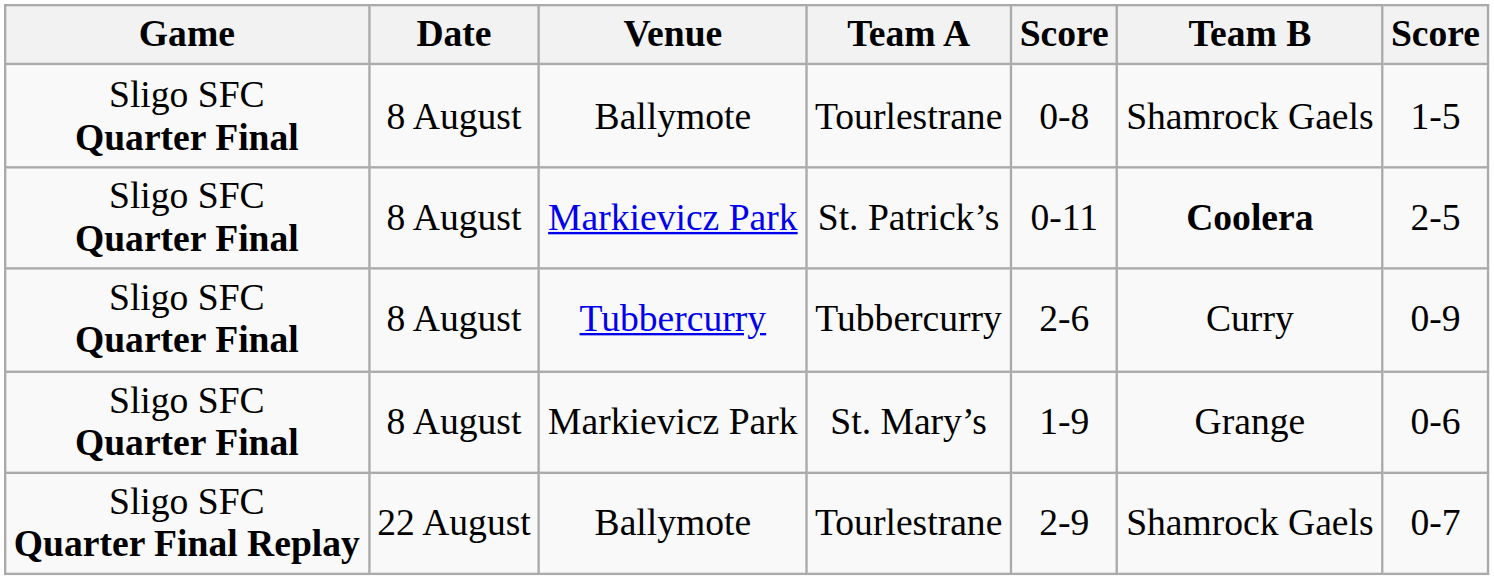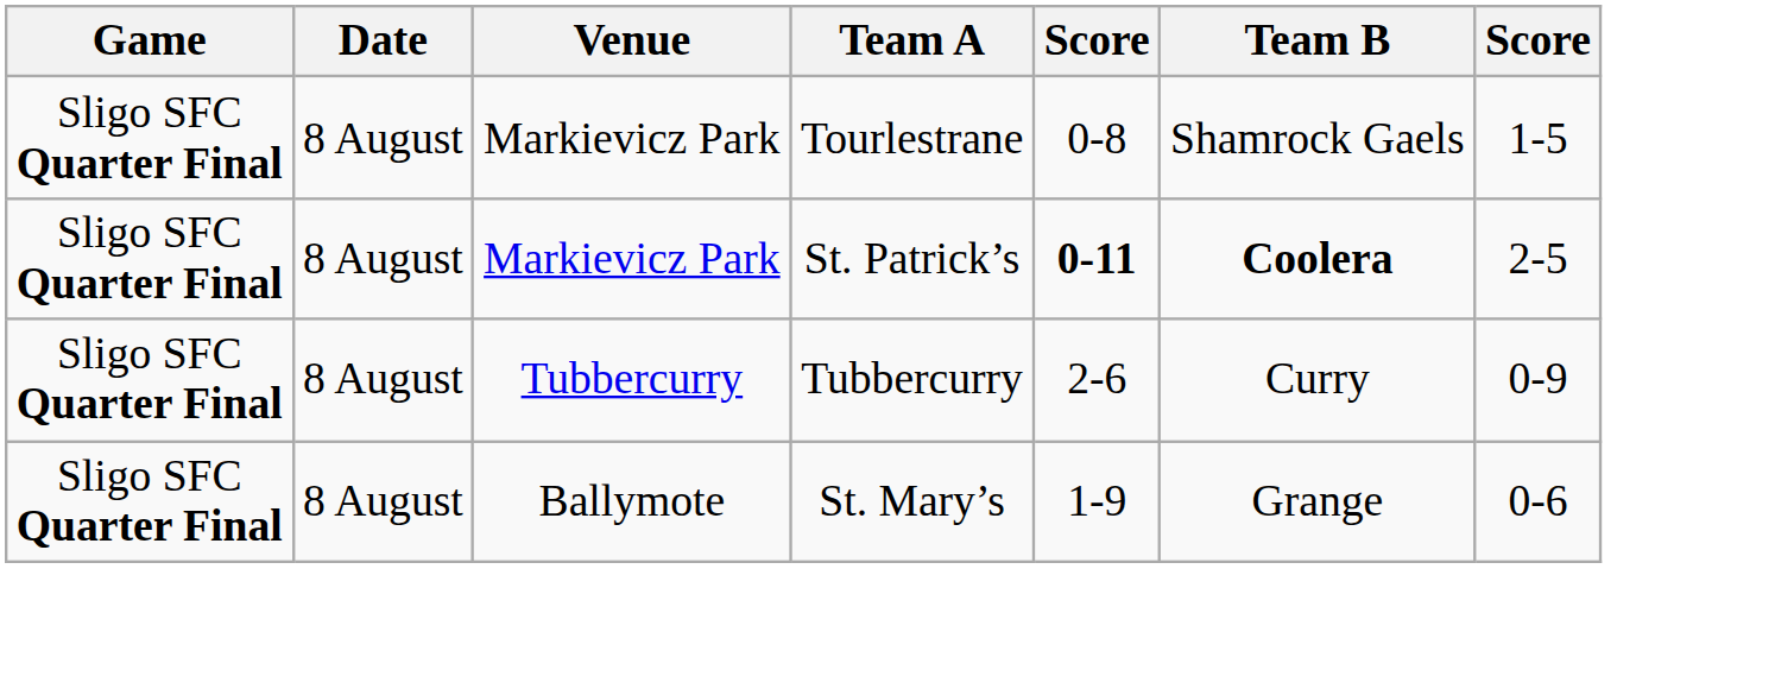 <table class="wikitable">
 <tr>
 <th>Game</th>
 <th>Date</th>
 <th>Venue</th>
 <th>Team A</th>
 <th>Score</th>
 <th>Team B</th>
 <th>Score</th>
 </tr>
 <tr align="center">
 <td>Sligo SFC<br><strong>Quarter Final</strong></td>
 <td>8 August</td>
-<td>Ballymote</td>
+<td>Markievicz Park</td>
 <td>Tourlestrane</td>
 <td>0-8</td>
 <td>Shamrock Gaels</td>
 <td>1-5</td>
 </tr>
 <tr align="center">
 <td>Sligo SFC<br><strong>Quarter Final</strong></td>
 <td>8 August</td>
 <td><a href='#'>Markievicz Park</a></td>
 <td>St. Patrick’s</td>
-<td>0-11</td>
+<td><strong>0-11</strong></td>
 <td><strong>Coolera</strong></td>
 <td>2-5</td>
 </tr>
 <tr align="center">
 <td>Sligo SFC<br><strong>Quarter Final</strong></td>
 <td>8 August</td>
 <td><a href='#'>Tubbercurry</a></td>
 <td>Tubbercurry</td>
 <td>2-6</td>
 <td>Curry</td>
 <td>0-9</td>
 </tr>
 <tr align="center">
 <td>Sligo SFC<br><strong>Quarter Final</strong></td>
 <td>8 August</td>
-<td>Markievicz Park</td>
+<td>Ballymote</td>
 <td>St. Mary’s</td>
 <td>1-9</td>
 <td>Grange</td>
 <td>0-6</td>
 </tr>
-<tr align="center">
-<td>Sligo SFC<br><strong>Quarter Final Replay</strong></td>
-<td>22 August</td>
-<td>Ballymote</td>
-<td>Tourlestrane</td>
-<td>2-9</td>
-<td>Shamrock Gaels</td>
-<td>0-7</td>
-</tr>
 </table>
